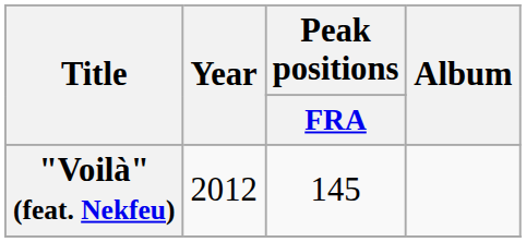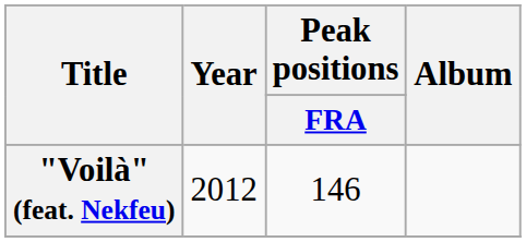 <table class="wikitable plainrowheaders" style="text-align:center">
 <tr>
 <th scope="col" rowspan="2">Title</th>
 <th scope="col" rowspan="2">Year</th>
 <th scope="col" colspan="1">Peak positions</th>
 <th scope="col" rowspan="2">Album</th>
 </tr>
 <tr>
 <th scope="col" style="width:3em;font-size:90%;"><a href='#'>FRA</a><br></th>
 </tr>
 <tr>
 <th scope="row">"Voilà"<br><small>(feat. <a href='#'>Nekfeu</a>)</small></th>
 <td>2012</td>
-<td>145</td>
+<td>146</td>
 <td scope="row"></td>
 </tr>
 <tr>
 </tr>
 </table>
